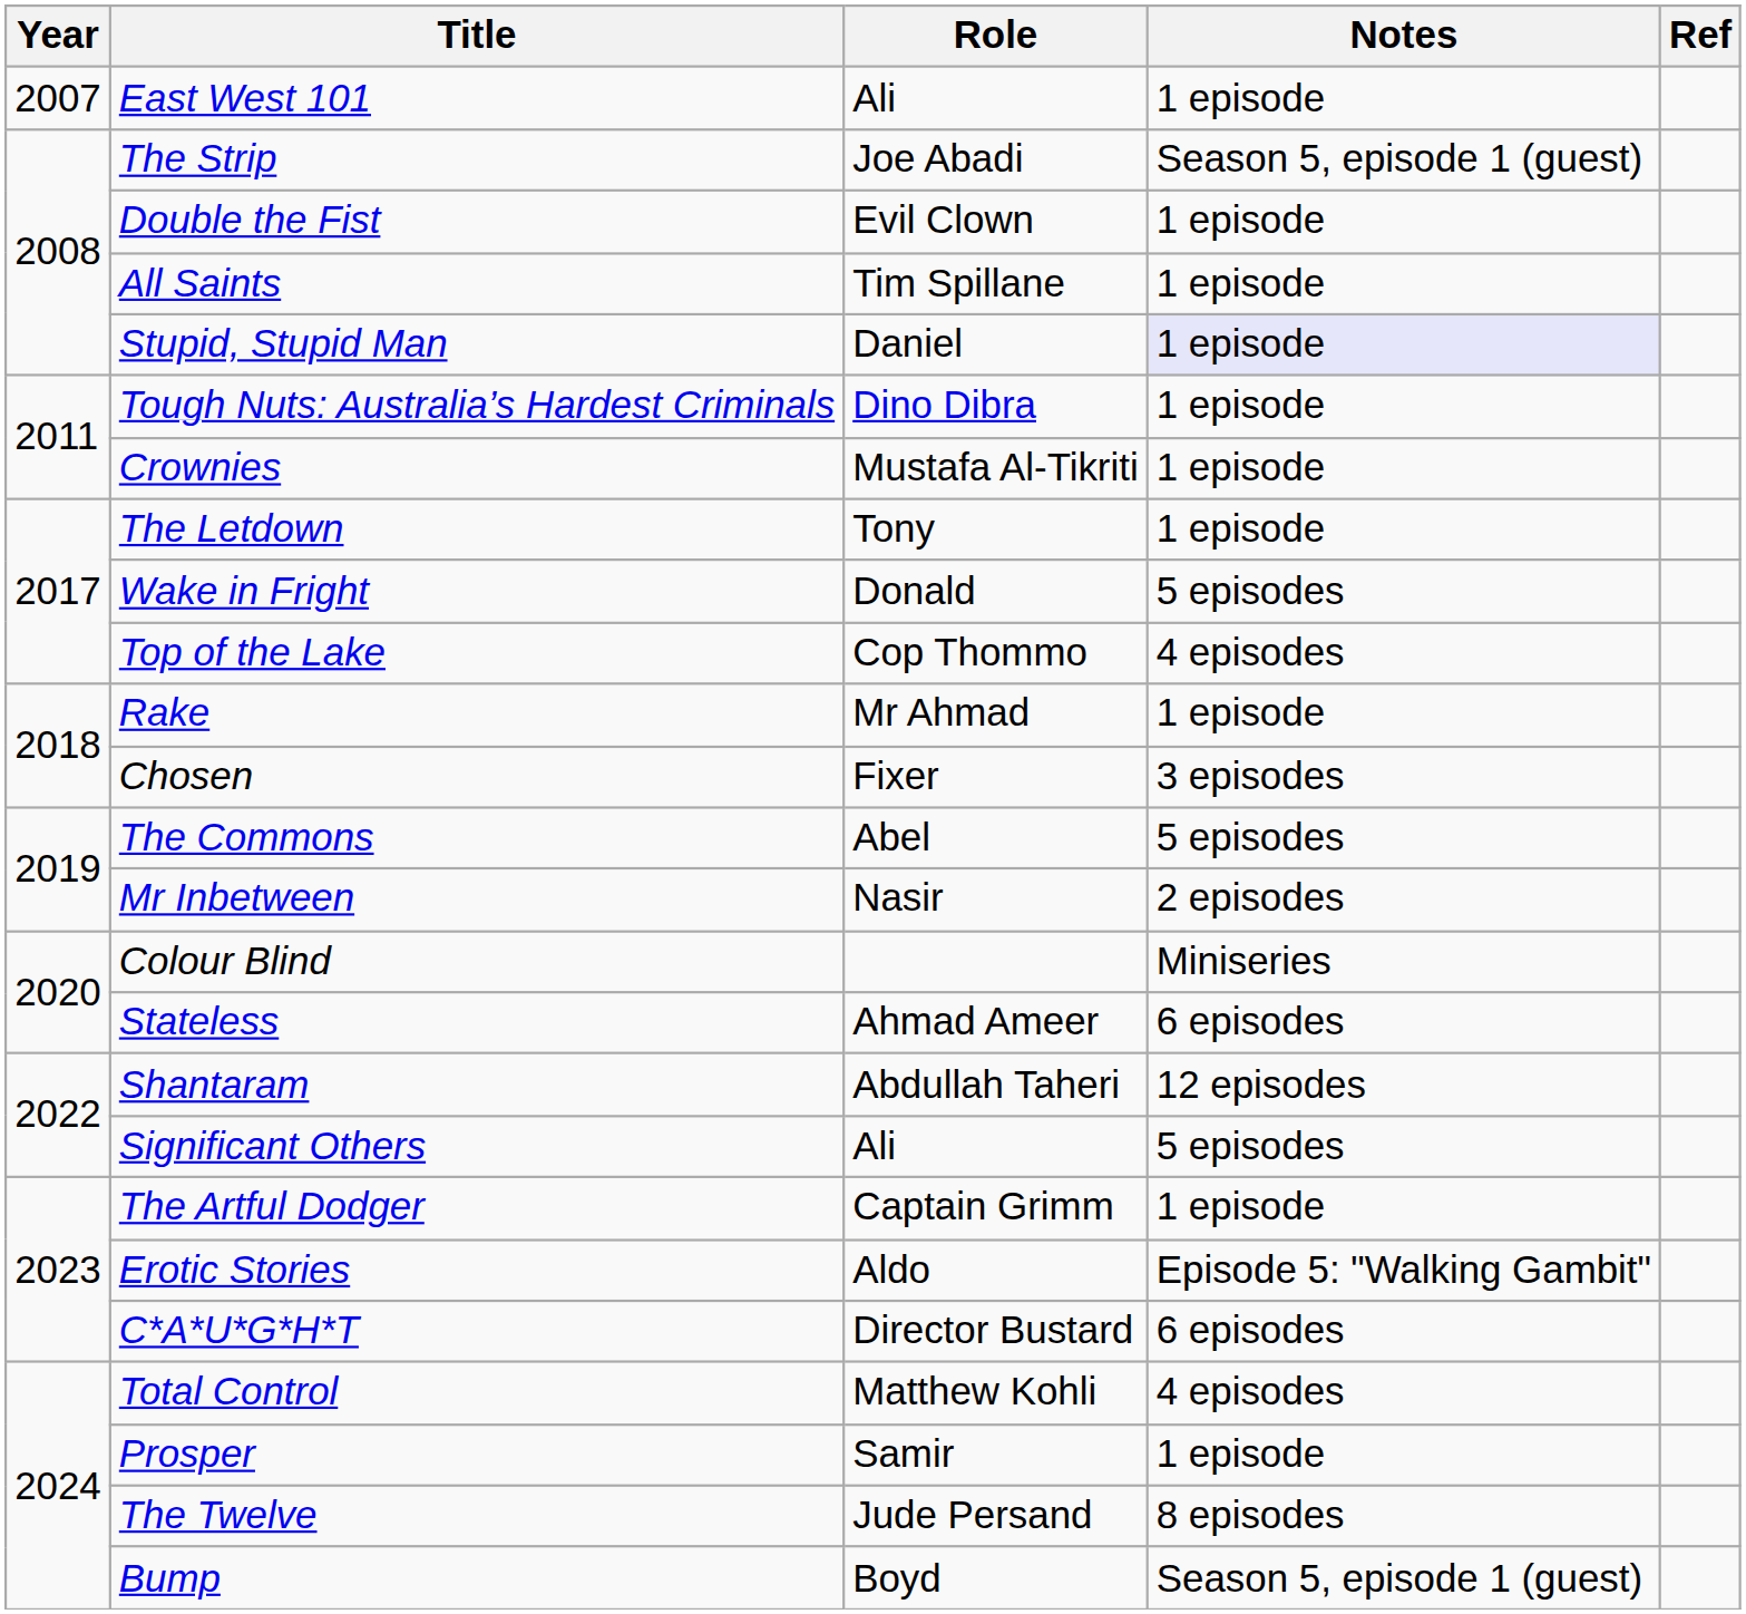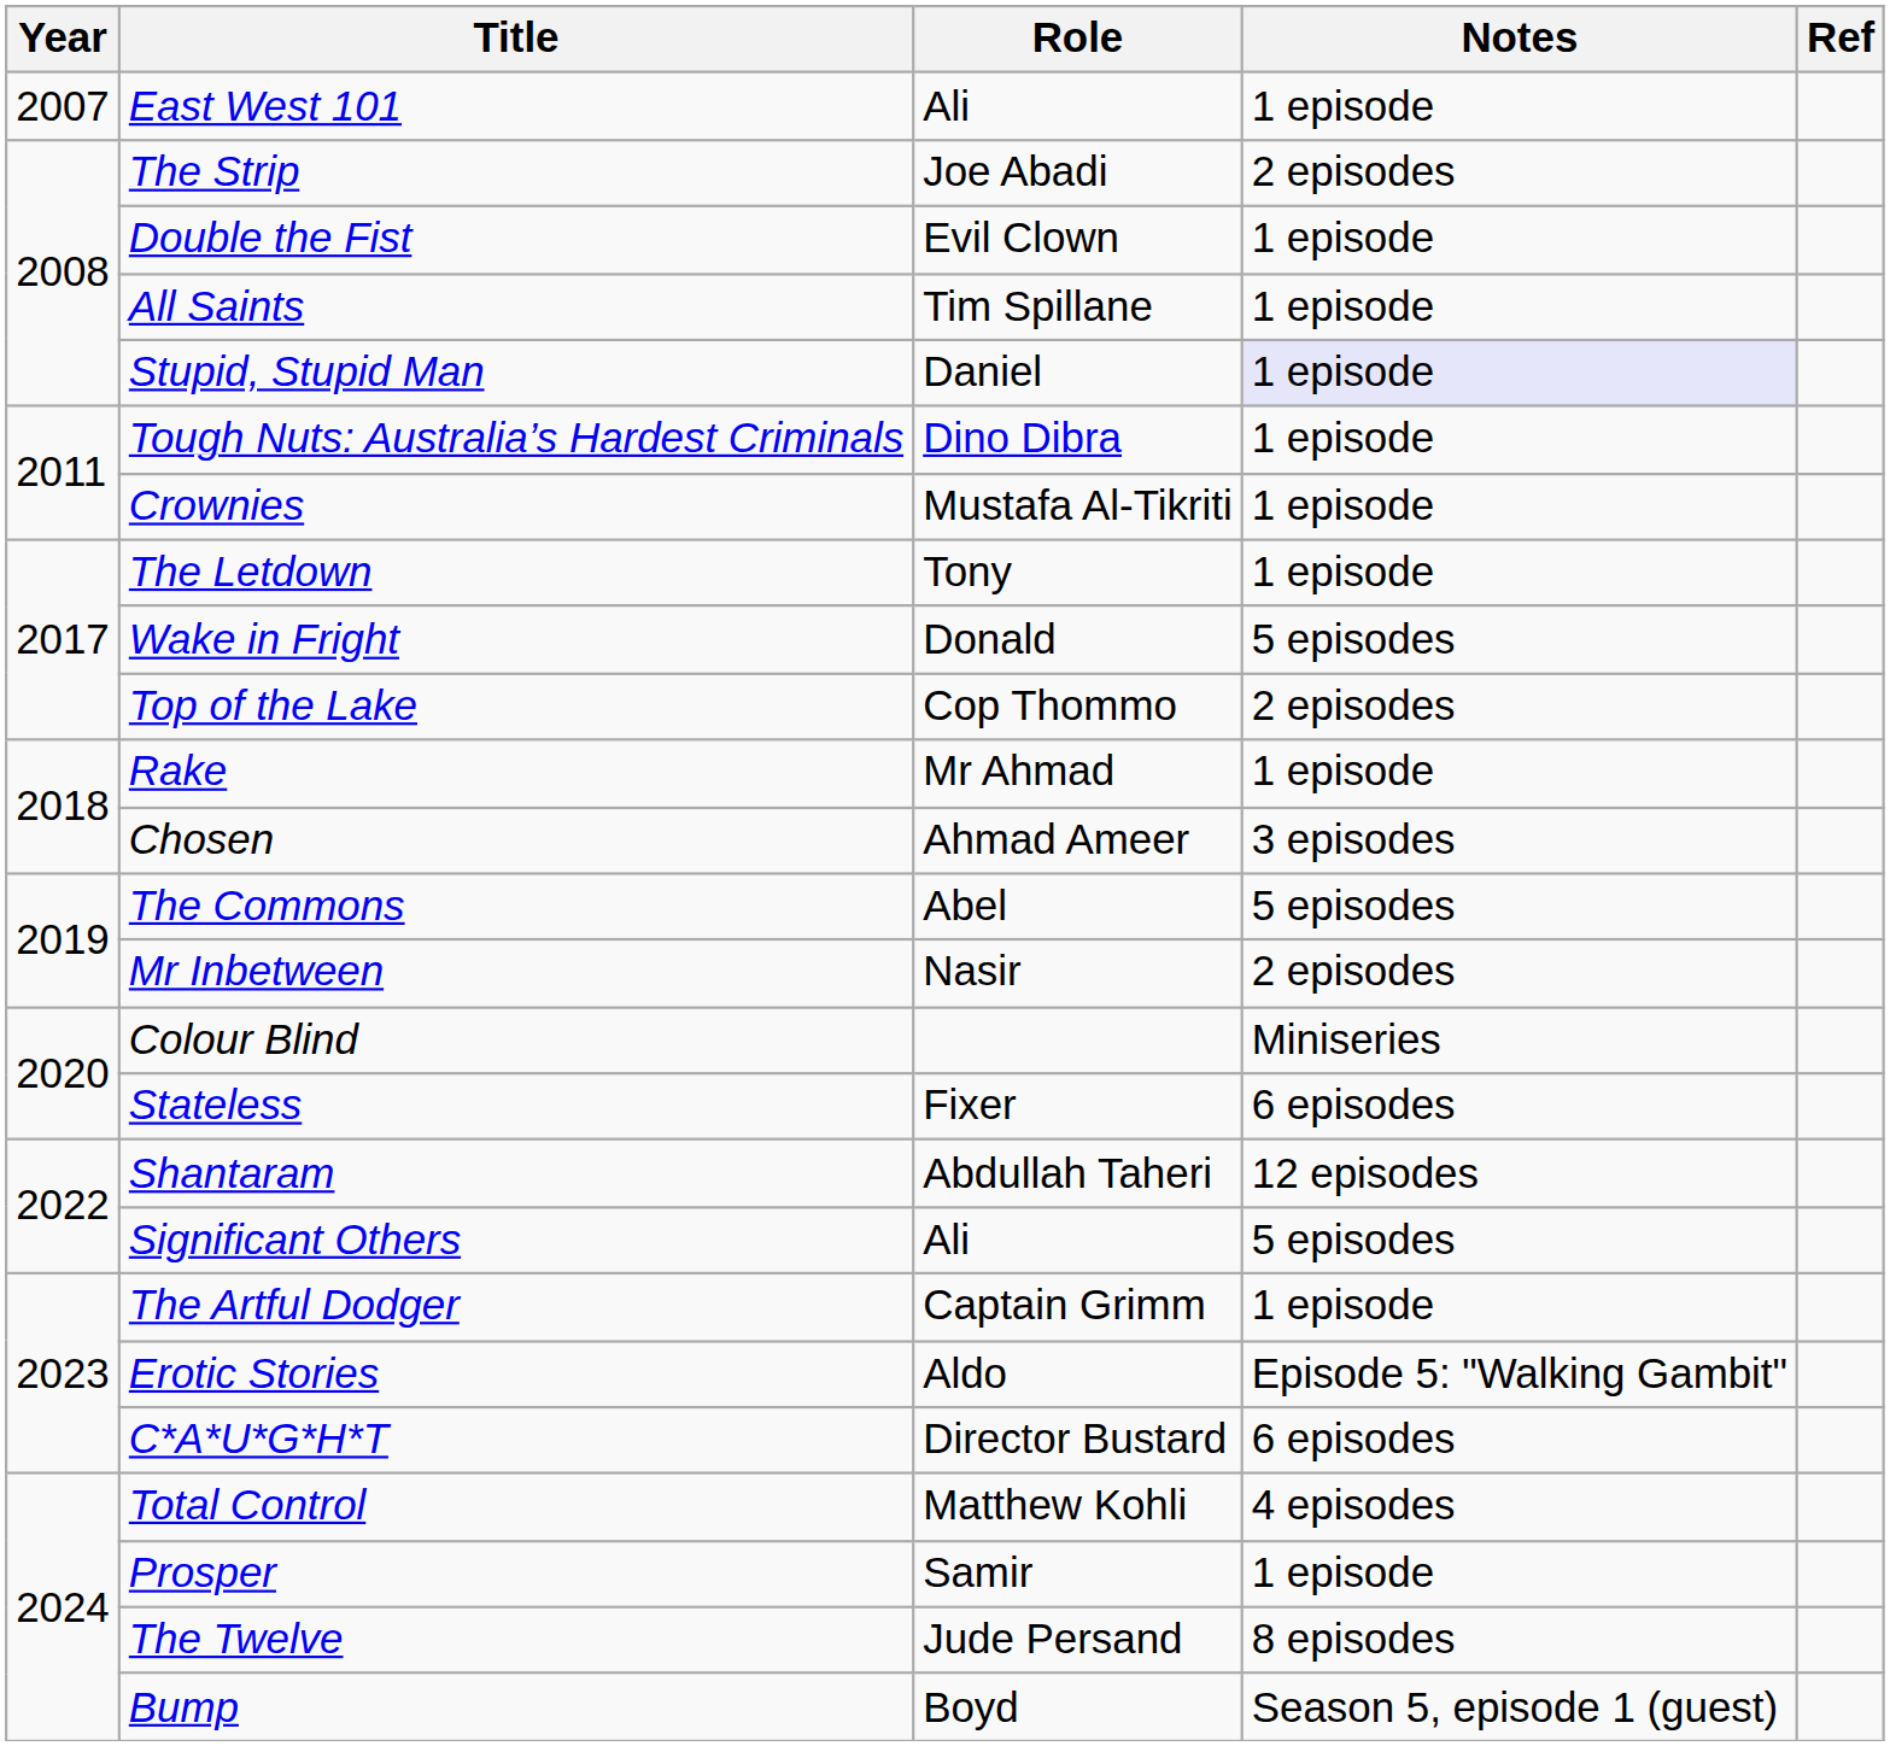 <table class="wikitable sortable">
 <tr>
 <th>Year</th>
 <th>Title</th>
 <th>Role</th>
 <th>Notes</th>
 <th>Ref</th>
 </tr>
 <tr>
 <td>2007</td>
 <td><em><a href='#'>East West 101</a></em></td>
 <td>Ali</td>
 <td>1 episode</td>
 <td></td>
 </tr>
 <tr>
 <td rowspan="4">2008</td>
 <td><a href='#'><em>The Strip</em></a></td>
 <td>Joe Abadi</td>
-<td>Season 5, episode 1 (guest)</td>
+<td>2 episodes</td>
 <td></td>
 </tr>
 <tr>
 <td><em><a href='#'>Double the Fist</a></em></td>
 <td>Evil Clown</td>
 <td>1 episode</td>
 <td></td>
 </tr>
 <tr>
 <td><em><a href='#'>All Saints</a></em></td>
 <td>Tim Spillane</td>
 <td>1 episode</td>
 <td></td>
 </tr>
 <tr>
 <td><em><a href='#'>Stupid, Stupid Man</a></em></td>
 <td>Daniel</td>
 <td style="background: lavender;">1 episode</td>
 <td></td>
 </tr>
 <tr>
 <td rowspan="2">2011</td>
 <td><em><a href='#'>Tough Nuts: Australia’s Hardest Criminals</a></em></td>
 <td><a href='#'>Dino Dibra</a></td>
 <td>1 episode</td>
 <td></td>
 </tr>
 <tr>
 <td><em><a href='#'>Crownies</a></em></td>
 <td>Mustafa Al-Tikriti</td>
 <td>1 episode</td>
 <td></td>
 </tr>
 <tr>
 <td rowspan="3">2017</td>
 <td><em><a href='#'>The Letdown</a></em></td>
 <td>Tony</td>
 <td>1 episode</td>
 <td></td>
 </tr>
 <tr>
 <td><a href='#'><em>Wake in Fright</em></a></td>
 <td>Donald</td>
 <td>5 episodes</td>
 <td></td>
 </tr>
 <tr>
 <td><em><a href='#'>Top of the Lake</a></em></td>
 <td>Cop Thommo</td>
-<td>4 episodes</td>
+<td>2 episodes</td>
 <td></td>
 </tr>
 <tr>
 <td rowspan="2">2018</td>
 <td><a href='#'><em>Rake</em></a></td>
 <td>Mr Ahmad</td>
 <td>1 episode</td>
 <td></td>
 </tr>
 <tr>
 <td><em>Chosen</em></td>
-<td>Fixer</td>
+<td>Ahmad Ameer</td>
 <td>3 episodes</td>
 <td></td>
 </tr>
 <tr>
 <td rowspan="2">2019</td>
 <td><a href='#'><em>The Commons</em></a></td>
 <td>Abel</td>
 <td>5 episodes</td>
 <td></td>
 </tr>
 <tr>
 <td><em><a href='#'>Mr Inbetween</a></em></td>
 <td>Nasir</td>
 <td>2 episodes</td>
 <td></td>
 </tr>
 <tr>
 <td rowspan="2">2020</td>
 <td><em>Colour Blind</em></td>
 <td></td>
 <td>Miniseries</td>
 <td></td>
 </tr>
 <tr>
 <td><a href='#'><em>Stateless</em></a></td>
-<td>Ahmad Ameer</td>
+<td>Fixer</td>
 <td>6 episodes</td>
 <td></td>
 </tr>
 <tr>
 <td rowspan="2">2022</td>
 <td><em><a href='#'>Shantaram</a></em></td>
 <td>Abdullah Taheri</td>
 <td>12 episodes</td>
 <td></td>
 </tr>
 <tr>
 <td><a href='#'><em>Significant Others</em></a></td>
 <td>Ali</td>
 <td>5 episodes</td>
 <td></td>
 </tr>
 <tr>
 <td rowspan="3">2023</td>
 <td><em><a href='#'>The Artful Dodger</a></em></td>
 <td>Captain Grimm</td>
 <td>1 episode</td>
 <td></td>
 </tr>
 <tr>
 <td><em><a href='#'>Erotic Stories</a></em></td>
 <td>Aldo</td>
 <td>Episode 5: "Walking Gambit"</td>
 <td></td>
 </tr>
 <tr>
 <td><em><a href='#'>C*A*U*G*H*T</a></em></td>
 <td>Director Bustard</td>
 <td>6 episodes</td>
 <td></td>
 </tr>
 <tr>
 <td rowspan="4">2024</td>
 <td><em><a href='#'>Total Control</a></em></td>
 <td>Matthew Kohli</td>
 <td>4 episodes</td>
 <td></td>
 </tr>
 <tr>
 <td><a href='#'><em>Prosper</em></a></td>
 <td>Samir</td>
 <td>1 episode</td>
 <td></td>
 </tr>
 <tr>
 <td><em><a href='#'>The Twelve</a></em></td>
 <td>Jude Persand</td>
 <td>8 episodes</td>
 <td></td>
 </tr>
 <tr>
 <td><em><a href='#'>Bump</a></em></td>
 <td>Boyd</td>
 <td>Season 5, episode 1 (guest)</td>
 <td></td>
 </tr>
 </table>
